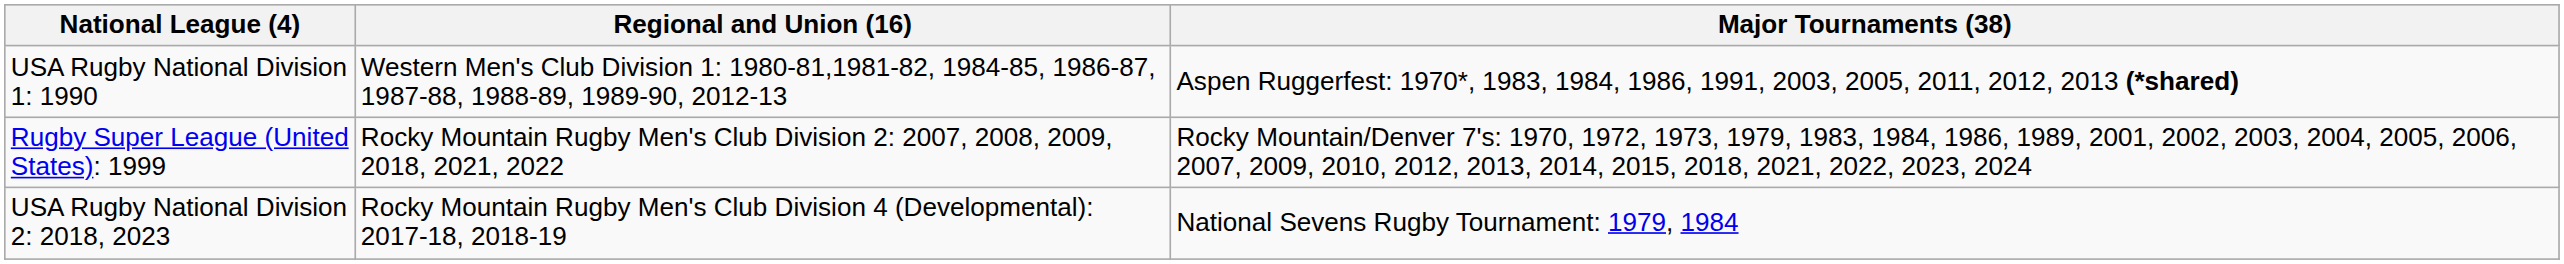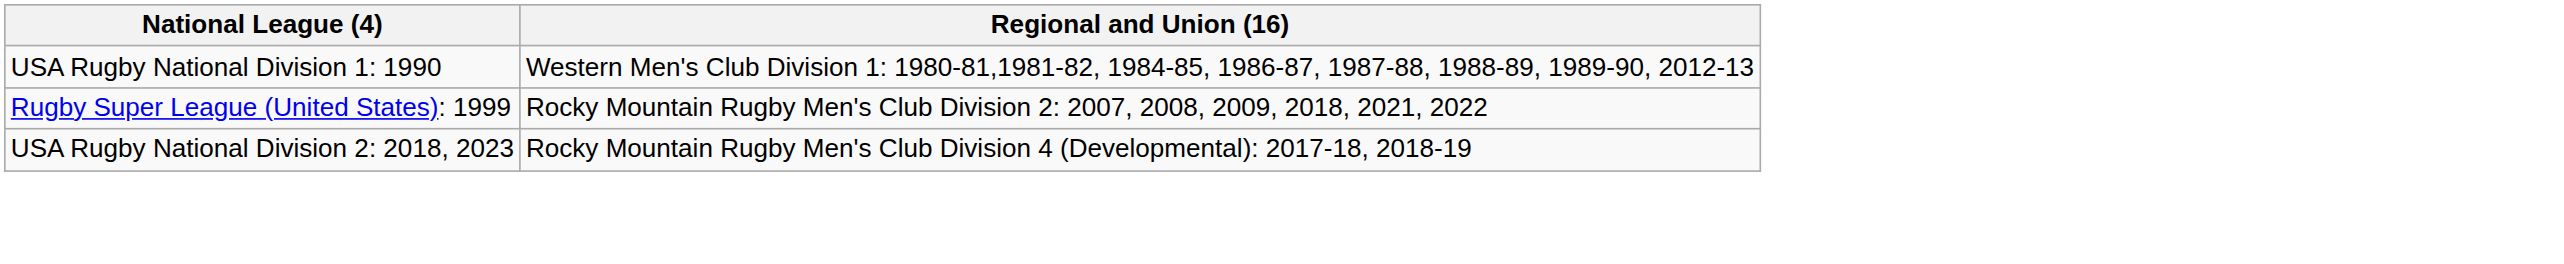 <table class="wikitable">
 <tr>
 <th>National League (4)</th>
 <th>Regional and Union (16)</th>
-<th>Major Tournaments (38)</th>
 </tr>
 <tr>
 <td>USA Rugby National Division 1: 1990</td>
 <td>Western Men's Club Division 1: 1980-81,1981-82, 1984-85, 1986-87, 1987-88, 1988-89, 1989-90, 2012-13</td>
-<td>Aspen Ruggerfest: 1970*, 1983, 1984, 1986, 1991, 2003, 2005, 2011, 2012, 2013 <strong>(*shared)</strong></td>
 </tr>
 <tr>
 <td><a href='#'>Rugby Super League (United States)</a>: 1999</td>
 <td>Rocky Mountain Rugby Men's Club Division 2: 2007, 2008, 2009, 2018, 2021, 2022</td>
-<td>Rocky Mountain/Denver 7's: 1970, 1972, 1973, 1979, 1983, 1984, 1986, 1989, 2001, 2002, 2003, 2004, 2005, 2006, 2007, 2009, 2010, 2012, 2013, 2014, 2015, 2018, 2021, 2022, 2023, 2024</td>
 </tr>
 <tr>
 <td>USA Rugby National Division 2: 2018, 2023</td>
 <td>Rocky Mountain Rugby Men's Club Division 4 (Developmental): 2017-18, 2018-19</td>
-<td>National Sevens Rugby Tournament: <a href='#'>1979</a>, <a href='#'>1984</a></td>
 </tr>
 </table>
